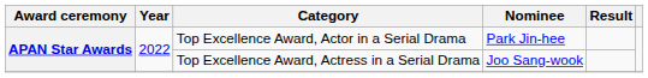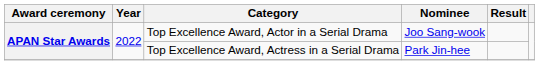 <table class="wikitable plainrowheaders sortable">
 <tr>
 <th scope="col">Award ceremony</th>
 <th scope="col">Year</th>
 <th scope="col">Category</th>
 <th scope="col">Nominee</th>
 <th scope="col">Result</th>
 <th scope="col" class="unsortable"></th>
 </tr>
 <tr>
 <th scope="row"  rowspan="2"><a href='#'>APAN Star Awards</a></th>
 <td style="text-align:center" rowspan="2"><a href='#'>2022</a></td>
 <td>Top Excellence Award, Actor in a Serial Drama</td>
-<td><a href='#'>Park Jin-hee</a></td>
+<td><a href='#'>Joo Sang-wook</a></td>
 <td></td>
 <td style="text-align:center" rowspan="2"></td>
 </tr>
 <tr>
 <td>Top Excellence Award, Actress in a Serial Drama</td>
-<td><a href='#'>Joo Sang-wook</a></td>
+<td><a href='#'>Park Jin-hee</a></td>
 <td></td>
 </tr>
 <tr>
 </tr>
 </table>
